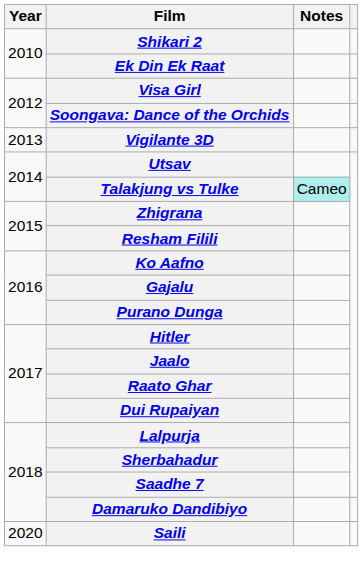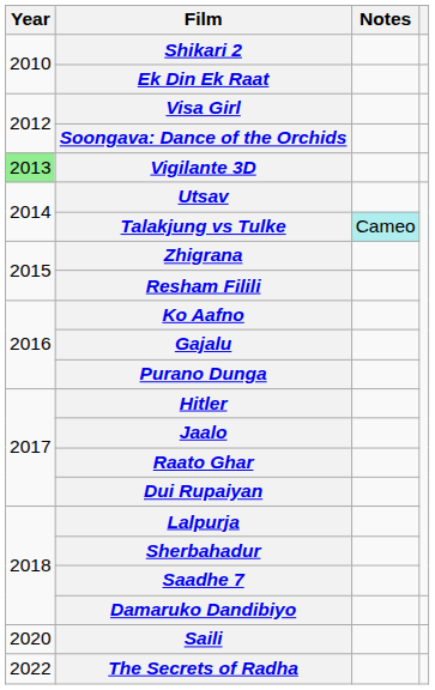 <table class="wikitable plainrowheaders sortable">
 <tr>
 <th>Year</th>
 <th>Film</th>
 <th>Notes</th>
 <th class="unsortable"></th>
 </tr>
 <tr>
 <td rowspan="2">2010</td>
 <th scope="row"><em><a href='#'>Shikari 2</a></em></th>
 <td></td>
 <td style="text-align:center;"></td>
 </tr>
 <tr>
 <th scope="row"><em><a href='#'>Ek Din Ek Raat</a></em></th>
 <td></td>
 <td style="text-align:center;"></td>
 </tr>
 <tr>
 <td rowspan="2">2012</td>
 <th scope="row"><em><a href='#'>Visa Girl</a></em></th>
 <td></td>
 <td style="text-align:center;"></td>
 </tr>
 <tr>
 <th scope="row"><em><a href='#'>Soongava: Dance of the Orchids</a></em></th>
 <td></td>
 <td style="text-align:center;"></td>
 </tr>
 <tr>
-<td>2013</td>
+<td style="background: lightgreen;">2013</td>
 <th scope="row"><em><a href='#'>Vigilante 3D</a></em></th>
 <td></td>
 <td style="text-align:center;"></td>
 </tr>
 <tr>
 <td rowspan="2">2014</td>
 <th scope="row"><em><a href='#'>Utsav</a></em></th>
 <td></td>
 <td style="text-align:center;"  rowspan="14"></td>
 </tr>
 <tr>
 <th scope="row"><em><a href='#'>Talakjung vs Tulke</a></em></th>
 <td style="background: paleturquoise;">Cameo</td>
 </tr>
 <tr>
 <td rowspan="2">2015</td>
 <th scope="row"><em><a href='#'>Zhigrana</a></em></th>
 <td></td>
 </tr>
 <tr>
 <th scope="row"><em><a href='#'>Resham Filili</a></em></th>
 <td></td>
 </tr>
 <tr>
 <td rowspan="3">2016</td>
 <th scope="row"><em><a href='#'>Ko Aafno</a></em></th>
 <td></td>
 </tr>
 <tr>
 <th scope="row"><em><a href='#'>Gajalu</a></em></th>
 <td></td>
 </tr>
 <tr>
 <th scope="row"><em><a href='#'>Purano Dunga</a></em></th>
 <td></td>
 </tr>
 <tr>
 <td rowspan="4">2017</td>
 <th scope="row"><em><a href='#'>Hitler</a></em></th>
 <td></td>
 </tr>
 <tr>
 <th scope="row"><em><a href='#'>Jaalo</a></em></th>
 <td></td>
 </tr>
 <tr>
 <th scope="row"><em><a href='#'>Raato Ghar</a></em></th>
 <td></td>
 </tr>
 <tr>
 <th scope="row"><em><a href='#'>Dui Rupaiyan</a></em></th>
 <td></td>
 </tr>
 <tr>
 <td rowspan="4">2018</td>
 <th scope="row"><em><a href='#'>Lalpurja</a></em></th>
 <td></td>
 </tr>
 <tr>
 <th scope="row"><em><a href='#'>Sherbahadur</a></em></th>
 <td></td>
 </tr>
 <tr>
 <th scope="row"><em><a href='#'>Saadhe 7</a></em></th>
 <td></td>
 </tr>
 <tr>
 <th scope="row"><em><a href='#'>Damaruko Dandibiyo</a></em></th>
 <td></td>
 <td style="text-align:center;"></td>
 </tr>
 <tr>
 <td>2020</td>
 <th scope="row"><em><a href='#'>Saili</a></em></th>
 <td></td>
 <td style="text-align:center;"></td>
 </tr>
+<tr>
+<td>2022</td>
+<th scope="row"><em><a href='#'>The Secrets of Radha</a></em></th>
+<td></td>
+<td></td>
+</tr>
 </table>
